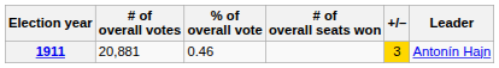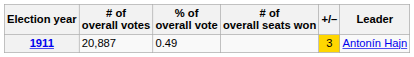 <table class=wikitable>
 <tr>
 <th>Election year</th>
 <th># of<br>overall votes</th>
 <th>% of<br>overall vote</th>
 <th># of<br>overall seats won</th>
 <th>+/–</th>
 <th>Leader</th>
 </tr>
 <tr>
 <th><a href='#'>1911</a></th>
-<td>20,881</td>
-<td>0.46</td>
+<td>20,887</td>
+<td>0.49</td>
 <td></td>
 <td style="background: gold; text-align: center"> 3</td>
 <td style="text-align: center"><a href='#'>Antonín Hajn</a></td>
 </tr>
 </table>
